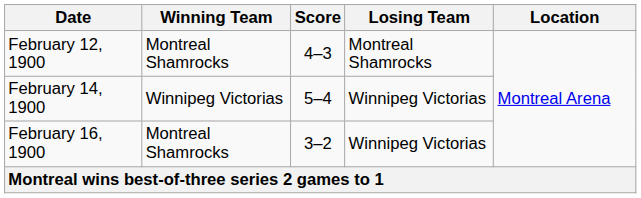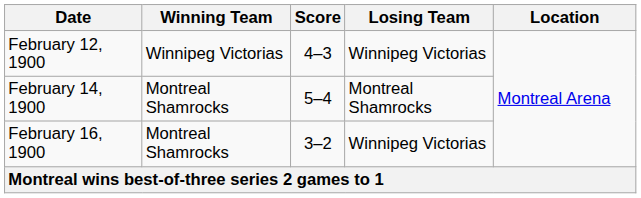 <table class="wikitable">
 <tr>
 <th width="140">Date</th>
 <th width="150">Winning Team</th>
 <th width="5">Score</th>
 <th width="150">Losing Team</th>
 <th width="145">Location</th>
 </tr>
 <tr>
 <td>February 12, 1900</td>
-<td>Montreal Shamrocks</td>
+<td>Winnipeg Victorias</td>
 <td align="center">4–3</td>
-<td>Montreal Shamrocks</td>
+<td>Winnipeg Victorias</td>
 <td rowspan="3"><a href='#'>Montreal Arena</a></td>
 </tr>
 <tr>
 <td>February 14, 1900</td>
-<td>Winnipeg Victorias</td>
+<td>Montreal Shamrocks</td>
 <td align="center">5–4</td>
-<td>Winnipeg Victorias</td>
+<td>Montreal Shamrocks</td>
 </tr>
 <tr>
 <td>February 16, 1900</td>
 <td>Montreal Shamrocks</td>
 <td align="center">3–2</td>
 <td>Winnipeg Victorias</td>
 </tr>
 <tr>
 <th colspan="5" style="text-align:left;">Montreal wins best-of-three series 2 games to 1</th>
 </tr>
 </table>
